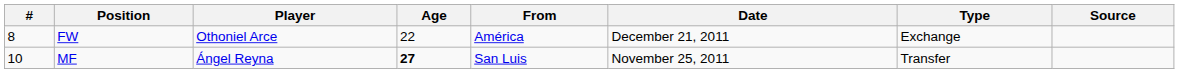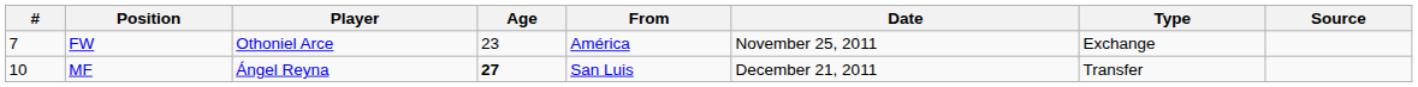 <table class="wikitable sortable" style="width:83%; text-align:center; font-size:95%; text-align:left;">
 <tr>
 <th><strong>#</strong></th>
 <th><strong>Position</strong></th>
 <th><strong>Player</strong></th>
 <th><strong>Age</strong></th>
 <th><strong>From</strong></th>
 <th><strong>Date</strong></th>
 <th><strong>Type</strong></th>
 <th><strong>Source</strong></th>
 </tr>
 <tr>
-<td>8</td>
+<td>7</td>
 <td><a href='#'>FW</a></td>
 <td> <a href='#'>Othoniel Arce</a></td>
-<td>22</td>
+<td>23</td>
 <td> <a href='#'>América</a></td>
-<td>December 21, 2011</td>
+<td>November 25, 2011</td>
 <td>Exchange</td>
 <td></td>
 </tr>
 <tr>
 <td>10</td>
 <td><a href='#'>MF</a></td>
 <td> <a href='#'>Ángel Reyna</a></td>
 <td><strong>27</strong></td>
 <td> <a href='#'>San Luis</a></td>
-<td>November 25, 2011</td>
+<td>December 21, 2011</td>
 <td>Transfer</td>
 <td></td>
 </tr>
 </table>
